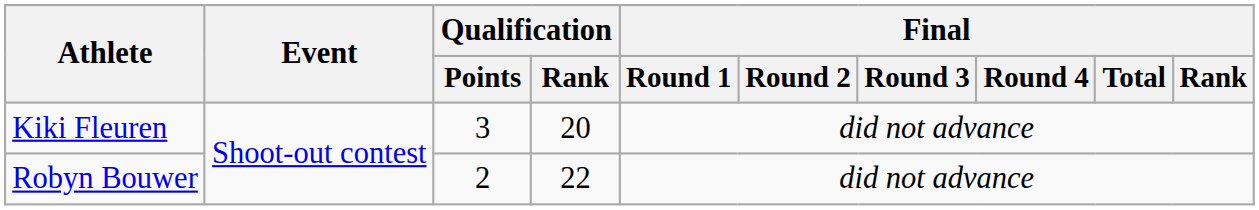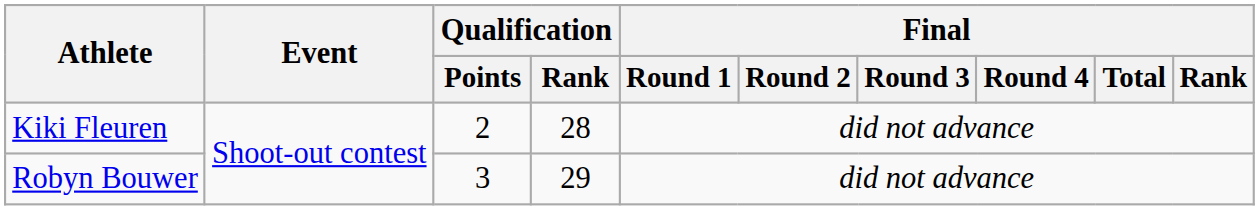 <table class="wikitable" style="font-size:90%;">
 <tr>
 <th rowspan=2>Athlete</th>
 <th rowspan=2>Event</th>
 <th colspan=2>Qualification</th>
 <th colspan=6>Final</th>
 </tr>
 <tr style="font-size:95%">
 <th>Points</th>
 <th>Rank</th>
 <th>Round 1</th>
 <th>Round 2</th>
 <th>Round 3</th>
 <th>Round 4</th>
 <th>Total</th>
 <th>Rank</th>
 </tr>
 <tr align=center>
 <td align=left><a href='#'>Kiki Fleuren</a></td>
 <td align=left Rowspan=2><a href='#'>Shoot-out contest</a></td>
-<td>3</td>
-<td>20</td>
+<td>2</td>
+<td>28</td>
 <td colspan=6><em>did not advance</em></td>
 </tr>
 <tr align=center>
 <td align=left><a href='#'>Robyn Bouwer</a></td>
-<td>2</td>
-<td>22</td>
+<td>3</td>
+<td>29</td>
 <td colspan=6><em>did not advance</em></td>
 </tr>
 </table>
